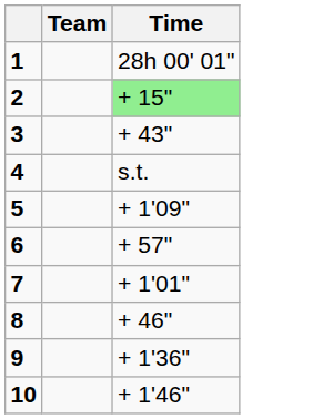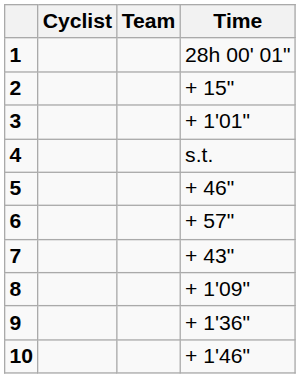 <table class="wikitable">
 <tr>
 <th></th>
+<th>Cyclist</th>
 <th>Team</th>
 <th>Time</th>
 </tr>
 <tr>
 <td><strong>1</strong></td>
 <td></td>
+<td></td>
 <td>28h 00' 01"</td>
 </tr>
 <tr>
 <td><strong>2</strong></td>
 <td></td>
-<td style="background: lightgreen;">+ 15"</td>
+<td></td>
+<td>+ 15"</td>
 </tr>
 <tr>
 <td><strong>3</strong></td>
 <td></td>
-<td>+ 43"</td>
+<td></td>
+<td>+ 1'01"</td>
 </tr>
 <tr>
 <td><strong>4</strong></td>
+<td></td>
 <td></td>
 <td>s.t.</td>
 </tr>
 <tr>
 <td><strong>5</strong></td>
 <td></td>
-<td>+ 1'09"</td>
+<td></td>
+<td>+ 46"</td>
 </tr>
 <tr>
 <td><strong>6</strong></td>
+<td></td>
 <td></td>
 <td>+ 57"</td>
 </tr>
 <tr>
 <td><strong>7</strong></td>
 <td></td>
-<td>+ 1'01"</td>
+<td></td>
+<td>+ 43"</td>
 </tr>
 <tr>
 <td><strong>8</strong></td>
 <td></td>
-<td>+ 46"</td>
+<td></td>
+<td>+ 1'09"</td>
 </tr>
 <tr>
 <td><strong>9</strong></td>
+<td></td>
 <td></td>
 <td>+ 1'36"</td>
 </tr>
 <tr>
 <td><strong>10</strong></td>
 <td></td>
+<td></td>
 <td>+ 1'46"</td>
 </tr>
 </table>
